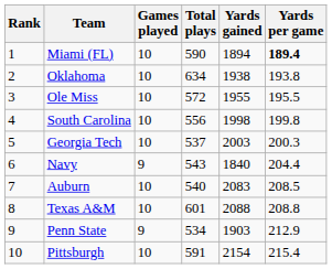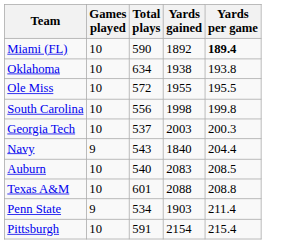 <table class="wikitable sortable">
 <tr>
-<th>Rank</th>
 <th>Team</th>
 <th>Games<br>played</th>
 <th>Total<br>plays</th>
 <th>Yards<br>gained</th>
 <th>Yards<br>per game</th>
 </tr>
 <tr>
-<td>1</td>
 <td><a href='#'>Miami (FL)</a></td>
 <td>10</td>
 <td>590</td>
-<td>1894</td>
+<td>1892</td>
 <td><strong>189.4</strong></td>
 </tr>
 <tr>
-<td>2</td>
 <td><a href='#'>Oklahoma</a></td>
 <td>10</td>
 <td>634</td>
 <td>1938</td>
 <td>193.8</td>
 </tr>
 <tr>
-<td>3</td>
 <td><a href='#'>Ole Miss</a></td>
 <td>10</td>
 <td>572</td>
 <td>1955</td>
 <td>195.5</td>
 </tr>
 <tr>
-<td>4</td>
 <td><a href='#'>South Carolina</a></td>
 <td>10</td>
 <td>556</td>
 <td>1998</td>
 <td>199.8</td>
 </tr>
 <tr>
-<td>5</td>
 <td><a href='#'>Georgia Tech</a></td>
 <td>10</td>
 <td>537</td>
 <td>2003</td>
 <td>200.3</td>
 </tr>
 <tr>
-<td>6</td>
 <td><a href='#'>Navy</a></td>
 <td>9</td>
 <td>543</td>
 <td>1840</td>
 <td>204.4</td>
 </tr>
 <tr>
-<td>7</td>
 <td><a href='#'>Auburn</a></td>
 <td>10</td>
 <td>540</td>
 <td>2083</td>
 <td>208.5</td>
 </tr>
 <tr>
-<td>8</td>
 <td><a href='#'>Texas A&M</a></td>
 <td>10</td>
 <td>601</td>
 <td>2088</td>
 <td>208.8</td>
 </tr>
 <tr>
-<td>9</td>
 <td><a href='#'>Penn State</a></td>
 <td>9</td>
 <td>534</td>
 <td>1903</td>
-<td>212.9</td>
+<td>211.4</td>
 </tr>
 <tr>
-<td>10</td>
 <td><a href='#'>Pittsburgh</a></td>
 <td>10</td>
 <td>591</td>
 <td>2154</td>
 <td>215.4</td>
 </tr>
 </table>
